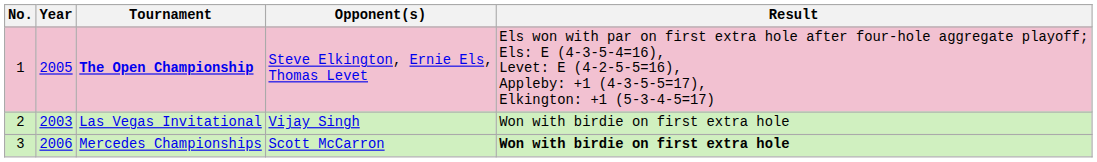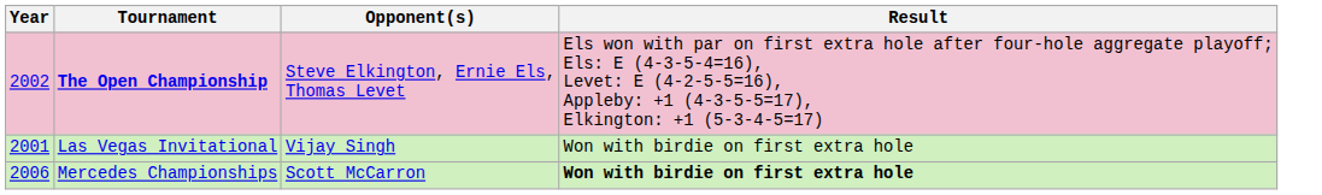 <table class="wikitable" style="font-size:95%;">
 <tr>
-<th>No.</th>
 <th>Year</th>
 <th>Tournament</th>
 <th>Opponent(s)</th>
 <th>Result</th>
 </tr>
 <tr style="background:#F2C1D1;">
-<td align=center>1</td>
-<td align=center><a href='#'>2005</a></td>
+<td align=center><a href='#'>2002</a></td>
 <td><strong><a href='#'>The Open Championship</a></strong></td>
 <td> <a href='#'>Steve Elkington</a>,  <a href='#'>Ernie Els</a>,<br> <a href='#'>Thomas Levet</a></td>
 <td>Els won with par on first extra hole after four-hole aggregate playoff;<br>Els: E (4-3-5-4=16),<br>Levet: E (4-2-5-5=16),<br>Appleby: +1 (4-3-5-5=17),<br>Elkington: +1 (5-3-4-5=17)</td>
 </tr>
 <tr style="background:#D0F0C0;">
-<td align=center>2</td>
-<td align=center><a href='#'>2003</a></td>
+<td align=center><a href='#'>2001</a></td>
 <td><a href='#'>Las Vegas Invitational</a></td>
 <td> <a href='#'>Vijay Singh</a></td>
 <td>Won with birdie on first extra hole</td>
 </tr>
 <tr style="background:#D0F0C0;">
-<td align=center>3</td>
 <td align=center><a href='#'>2006</a></td>
 <td><a href='#'>Mercedes Championships</a></td>
 <td> <a href='#'>Scott McCarron</a></td>
 <td><strong>Won with birdie on first extra hole</strong></td>
 </tr>
 </table>
